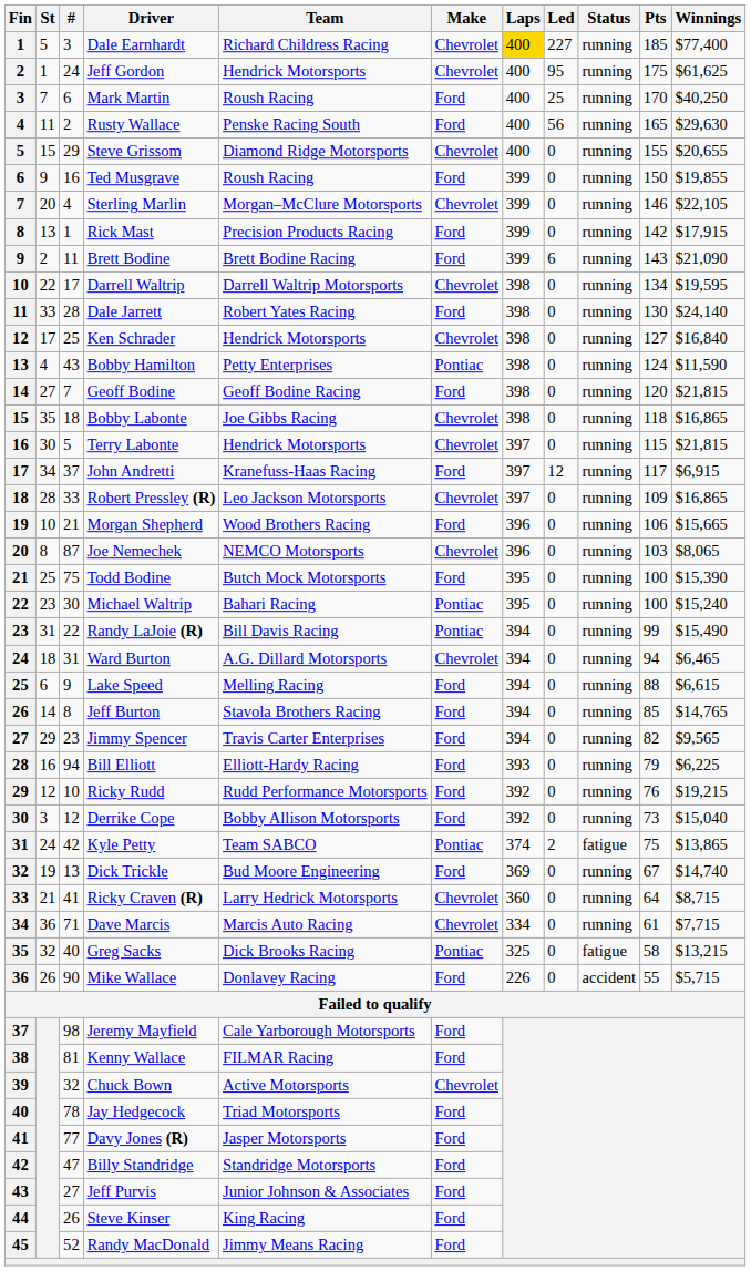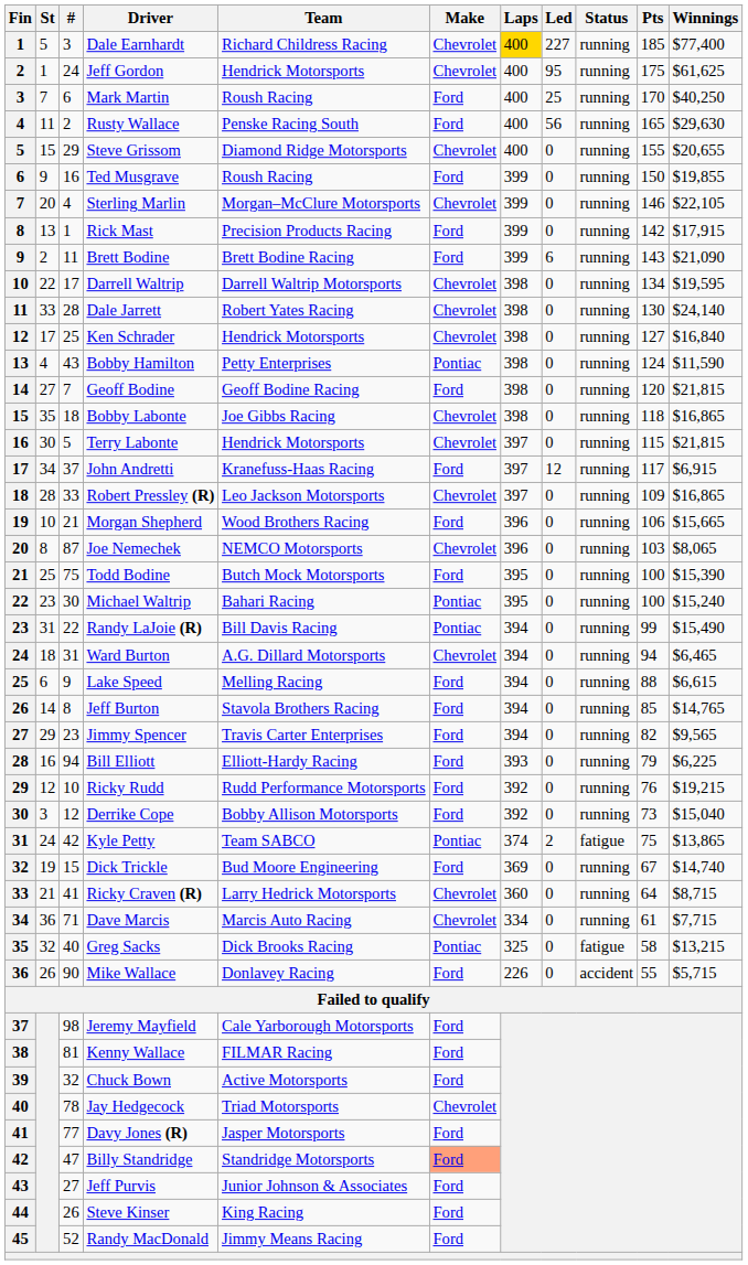 <table class="wikitable" style="font-size:95%">
 <tr>
 <th>Fin</th>
 <th>St</th>
 <th>#</th>
 <th>Driver</th>
 <th>Team</th>
 <th>Make</th>
 <th>Laps</th>
 <th>Led</th>
 <th>Status</th>
 <th>Pts</th>
 <th>Winnings</th>
 </tr>
 <tr>
 <th>1</th>
 <td>5</td>
 <td>3</td>
 <td><a href='#'>Dale Earnhardt</a></td>
 <td><a href='#'>Richard Childress Racing</a></td>
 <td><a href='#'>Chevrolet</a></td>
 <td style="background: gold;">400</td>
 <td>227</td>
 <td>running</td>
 <td>185</td>
 <td>$77,400</td>
 </tr>
 <tr>
 <th>2</th>
 <td>1</td>
 <td>24</td>
 <td><a href='#'>Jeff Gordon</a></td>
 <td><a href='#'>Hendrick Motorsports</a></td>
 <td><a href='#'>Chevrolet</a></td>
 <td>400</td>
 <td>95</td>
 <td>running</td>
 <td>175</td>
 <td>$61,625</td>
 </tr>
 <tr>
 <th>3</th>
 <td>7</td>
 <td>6</td>
 <td><a href='#'>Mark Martin</a></td>
 <td><a href='#'>Roush Racing</a></td>
 <td><a href='#'>Ford</a></td>
 <td>400</td>
 <td>25</td>
 <td>running</td>
 <td>170</td>
 <td>$40,250</td>
 </tr>
 <tr>
 <th>4</th>
 <td>11</td>
 <td>2</td>
 <td><a href='#'>Rusty Wallace</a></td>
 <td><a href='#'>Penske Racing South</a></td>
 <td><a href='#'>Ford</a></td>
 <td>400</td>
 <td>56</td>
 <td>running</td>
 <td>165</td>
 <td>$29,630</td>
 </tr>
 <tr>
 <th>5</th>
 <td>15</td>
 <td>29</td>
 <td><a href='#'>Steve Grissom</a></td>
 <td><a href='#'>Diamond Ridge Motorsports</a></td>
 <td><a href='#'>Chevrolet</a></td>
 <td>400</td>
 <td>0</td>
 <td>running</td>
 <td>155</td>
 <td>$20,655</td>
 </tr>
 <tr>
 <th>6</th>
 <td>9</td>
 <td>16</td>
 <td><a href='#'>Ted Musgrave</a></td>
 <td><a href='#'>Roush Racing</a></td>
 <td><a href='#'>Ford</a></td>
 <td>399</td>
 <td>0</td>
 <td>running</td>
 <td>150</td>
 <td>$19,855</td>
 </tr>
 <tr>
 <th>7</th>
 <td>20</td>
 <td>4</td>
 <td><a href='#'>Sterling Marlin</a></td>
 <td><a href='#'>Morgan–McClure Motorsports</a></td>
 <td><a href='#'>Chevrolet</a></td>
 <td>399</td>
 <td>0</td>
 <td>running</td>
 <td>146</td>
 <td>$22,105</td>
 </tr>
 <tr>
 <th>8</th>
 <td>13</td>
 <td>1</td>
 <td><a href='#'>Rick Mast</a></td>
 <td><a href='#'>Precision Products Racing</a></td>
 <td><a href='#'>Ford</a></td>
 <td>399</td>
 <td>0</td>
 <td>running</td>
 <td>142</td>
 <td>$17,915</td>
 </tr>
 <tr>
 <th>9</th>
 <td>2</td>
 <td>11</td>
 <td><a href='#'>Brett Bodine</a></td>
 <td><a href='#'>Brett Bodine Racing</a></td>
 <td><a href='#'>Ford</a></td>
 <td>399</td>
 <td>6</td>
 <td>running</td>
 <td>143</td>
 <td>$21,090</td>
 </tr>
 <tr>
 <th>10</th>
 <td>22</td>
 <td>17</td>
 <td><a href='#'>Darrell Waltrip</a></td>
 <td><a href='#'>Darrell Waltrip Motorsports</a></td>
 <td><a href='#'>Chevrolet</a></td>
 <td>398</td>
 <td>0</td>
 <td>running</td>
 <td>134</td>
 <td>$19,595</td>
 </tr>
 <tr>
 <th>11</th>
 <td>33</td>
 <td>28</td>
 <td><a href='#'>Dale Jarrett</a></td>
 <td><a href='#'>Robert Yates Racing</a></td>
-<td><a href='#'>Ford</a></td>
+<td><a href='#'>Chevrolet</a></td>
 <td>398</td>
 <td>0</td>
 <td>running</td>
 <td>130</td>
 <td>$24,140</td>
 </tr>
 <tr>
 <th>12</th>
 <td>17</td>
 <td>25</td>
 <td><a href='#'>Ken Schrader</a></td>
 <td><a href='#'>Hendrick Motorsports</a></td>
 <td><a href='#'>Chevrolet</a></td>
 <td>398</td>
 <td>0</td>
 <td>running</td>
 <td>127</td>
 <td>$16,840</td>
 </tr>
 <tr>
 <th>13</th>
 <td>4</td>
 <td>43</td>
 <td><a href='#'>Bobby Hamilton</a></td>
 <td><a href='#'>Petty Enterprises</a></td>
 <td><a href='#'>Pontiac</a></td>
 <td>398</td>
 <td>0</td>
 <td>running</td>
 <td>124</td>
 <td>$11,590</td>
 </tr>
 <tr>
 <th>14</th>
 <td>27</td>
 <td>7</td>
 <td><a href='#'>Geoff Bodine</a></td>
 <td><a href='#'>Geoff Bodine Racing</a></td>
 <td><a href='#'>Ford</a></td>
 <td>398</td>
 <td>0</td>
 <td>running</td>
 <td>120</td>
 <td>$21,815</td>
 </tr>
 <tr>
 <th>15</th>
 <td>35</td>
 <td>18</td>
 <td><a href='#'>Bobby Labonte</a></td>
 <td><a href='#'>Joe Gibbs Racing</a></td>
 <td><a href='#'>Chevrolet</a></td>
 <td>398</td>
 <td>0</td>
 <td>running</td>
 <td>118</td>
 <td>$16,865</td>
 </tr>
 <tr>
 <th>16</th>
 <td>30</td>
 <td>5</td>
 <td><a href='#'>Terry Labonte</a></td>
 <td><a href='#'>Hendrick Motorsports</a></td>
 <td><a href='#'>Chevrolet</a></td>
 <td>397</td>
 <td>0</td>
 <td>running</td>
 <td>115</td>
 <td>$21,815</td>
 </tr>
 <tr>
 <th>17</th>
 <td>34</td>
 <td>37</td>
 <td><a href='#'>John Andretti</a></td>
 <td><a href='#'>Kranefuss-Haas Racing</a></td>
 <td><a href='#'>Ford</a></td>
 <td>397</td>
 <td>12</td>
 <td>running</td>
 <td>117</td>
 <td>$6,915</td>
 </tr>
 <tr>
 <th>18</th>
 <td>28</td>
 <td>33</td>
 <td><a href='#'>Robert Pressley</a> <strong>(R)</strong></td>
 <td><a href='#'>Leo Jackson Motorsports</a></td>
 <td><a href='#'>Chevrolet</a></td>
 <td>397</td>
 <td>0</td>
 <td>running</td>
 <td>109</td>
 <td>$16,865</td>
 </tr>
 <tr>
 <th>19</th>
 <td>10</td>
 <td>21</td>
 <td><a href='#'>Morgan Shepherd</a></td>
 <td><a href='#'>Wood Brothers Racing</a></td>
 <td><a href='#'>Ford</a></td>
 <td>396</td>
 <td>0</td>
 <td>running</td>
 <td>106</td>
 <td>$15,665</td>
 </tr>
 <tr>
 <th>20</th>
 <td>8</td>
 <td>87</td>
 <td><a href='#'>Joe Nemechek</a></td>
 <td><a href='#'>NEMCO Motorsports</a></td>
 <td><a href='#'>Chevrolet</a></td>
 <td>396</td>
 <td>0</td>
 <td>running</td>
 <td>103</td>
 <td>$8,065</td>
 </tr>
 <tr>
 <th>21</th>
 <td>25</td>
 <td>75</td>
 <td><a href='#'>Todd Bodine</a></td>
 <td><a href='#'>Butch Mock Motorsports</a></td>
 <td><a href='#'>Ford</a></td>
 <td>395</td>
 <td>0</td>
 <td>running</td>
 <td>100</td>
 <td>$15,390</td>
 </tr>
 <tr>
 <th>22</th>
 <td>23</td>
 <td>30</td>
 <td><a href='#'>Michael Waltrip</a></td>
 <td><a href='#'>Bahari Racing</a></td>
 <td><a href='#'>Pontiac</a></td>
 <td>395</td>
 <td>0</td>
 <td>running</td>
 <td>100</td>
 <td>$15,240</td>
 </tr>
 <tr>
 <th>23</th>
 <td>31</td>
 <td>22</td>
 <td><a href='#'>Randy LaJoie</a> <strong>(R)</strong></td>
 <td><a href='#'>Bill Davis Racing</a></td>
 <td><a href='#'>Pontiac</a></td>
 <td>394</td>
 <td>0</td>
 <td>running</td>
 <td>99</td>
 <td>$15,490</td>
 </tr>
 <tr>
 <th>24</th>
 <td>18</td>
 <td>31</td>
 <td><a href='#'>Ward Burton</a></td>
 <td><a href='#'>A.G. Dillard Motorsports</a></td>
 <td><a href='#'>Chevrolet</a></td>
 <td>394</td>
 <td>0</td>
 <td>running</td>
 <td>94</td>
 <td>$6,465</td>
 </tr>
 <tr>
 <th>25</th>
 <td>6</td>
 <td>9</td>
 <td><a href='#'>Lake Speed</a></td>
 <td><a href='#'>Melling Racing</a></td>
 <td><a href='#'>Ford</a></td>
 <td>394</td>
 <td>0</td>
 <td>running</td>
 <td>88</td>
 <td>$6,615</td>
 </tr>
 <tr>
 <th>26</th>
 <td>14</td>
 <td>8</td>
 <td><a href='#'>Jeff Burton</a></td>
 <td><a href='#'>Stavola Brothers Racing</a></td>
 <td><a href='#'>Ford</a></td>
 <td>394</td>
 <td>0</td>
 <td>running</td>
 <td>85</td>
 <td>$14,765</td>
 </tr>
 <tr>
 <th>27</th>
 <td>29</td>
 <td>23</td>
 <td><a href='#'>Jimmy Spencer</a></td>
 <td><a href='#'>Travis Carter Enterprises</a></td>
 <td><a href='#'>Ford</a></td>
 <td>394</td>
 <td>0</td>
 <td>running</td>
 <td>82</td>
 <td>$9,565</td>
 </tr>
 <tr>
 <th>28</th>
 <td>16</td>
 <td>94</td>
 <td><a href='#'>Bill Elliott</a></td>
 <td><a href='#'>Elliott-Hardy Racing</a></td>
 <td><a href='#'>Ford</a></td>
 <td>393</td>
 <td>0</td>
 <td>running</td>
 <td>79</td>
 <td>$6,225</td>
 </tr>
 <tr>
 <th>29</th>
 <td>12</td>
 <td>10</td>
 <td><a href='#'>Ricky Rudd</a></td>
 <td><a href='#'>Rudd Performance Motorsports</a></td>
 <td><a href='#'>Ford</a></td>
 <td>392</td>
 <td>0</td>
 <td>running</td>
 <td>76</td>
 <td>$19,215</td>
 </tr>
 <tr>
 <th>30</th>
 <td>3</td>
 <td>12</td>
 <td><a href='#'>Derrike Cope</a></td>
 <td><a href='#'>Bobby Allison Motorsports</a></td>
 <td><a href='#'>Ford</a></td>
 <td>392</td>
 <td>0</td>
 <td>running</td>
 <td>73</td>
 <td>$15,040</td>
 </tr>
 <tr>
 <th>31</th>
 <td>24</td>
 <td>42</td>
 <td><a href='#'>Kyle Petty</a></td>
 <td><a href='#'>Team SABCO</a></td>
 <td><a href='#'>Pontiac</a></td>
 <td>374</td>
 <td>2</td>
 <td>fatigue</td>
 <td>75</td>
 <td>$13,865</td>
 </tr>
 <tr>
 <th>32</th>
 <td>19</td>
-<td>13</td>
+<td>15</td>
 <td><a href='#'>Dick Trickle</a></td>
 <td><a href='#'>Bud Moore Engineering</a></td>
 <td><a href='#'>Ford</a></td>
 <td>369</td>
 <td>0</td>
 <td>running</td>
 <td>67</td>
 <td>$14,740</td>
 </tr>
 <tr>
 <th>33</th>
 <td>21</td>
 <td>41</td>
 <td><a href='#'>Ricky Craven</a> <strong>(R)</strong></td>
 <td><a href='#'>Larry Hedrick Motorsports</a></td>
 <td><a href='#'>Chevrolet</a></td>
 <td>360</td>
 <td>0</td>
 <td>running</td>
 <td>64</td>
 <td>$8,715</td>
 </tr>
 <tr>
 <th>34</th>
 <td>36</td>
 <td>71</td>
 <td><a href='#'>Dave Marcis</a></td>
 <td><a href='#'>Marcis Auto Racing</a></td>
 <td><a href='#'>Chevrolet</a></td>
 <td>334</td>
 <td>0</td>
 <td>running</td>
 <td>61</td>
 <td>$7,715</td>
 </tr>
 <tr>
 <th>35</th>
 <td>32</td>
 <td>40</td>
 <td><a href='#'>Greg Sacks</a></td>
 <td><a href='#'>Dick Brooks Racing</a></td>
 <td><a href='#'>Pontiac</a></td>
 <td>325</td>
 <td>0</td>
 <td>fatigue</td>
 <td>58</td>
 <td>$13,215</td>
 </tr>
 <tr>
 <th>36</th>
 <td>26</td>
 <td>90</td>
 <td><a href='#'>Mike Wallace</a></td>
 <td><a href='#'>Donlavey Racing</a></td>
 <td><a href='#'>Ford</a></td>
 <td>226</td>
 <td>0</td>
 <td>accident</td>
 <td>55</td>
 <td>$5,715</td>
 </tr>
 <tr>
 <th colspan="11">Failed to qualify</th>
 </tr>
 <tr>
 <th>37</th>
 <th rowspan="9"></th>
 <td>98</td>
 <td><a href='#'>Jeremy Mayfield</a></td>
 <td><a href='#'>Cale Yarborough Motorsports</a></td>
 <td><a href='#'>Ford</a></td>
 <th colspan="5" rowspan="9"></th>
 </tr>
 <tr>
 <th>38</th>
 <td>81</td>
 <td><a href='#'>Kenny Wallace</a></td>
 <td><a href='#'>FILMAR Racing</a></td>
 <td><a href='#'>Ford</a></td>
 </tr>
 <tr>
 <th>39</th>
 <td>32</td>
 <td><a href='#'>Chuck Bown</a></td>
 <td><a href='#'>Active Motorsports</a></td>
-<td><a href='#'>Chevrolet</a></td>
+<td><a href='#'>Ford</a></td>
 </tr>
 <tr>
 <th>40</th>
 <td>78</td>
 <td><a href='#'>Jay Hedgecock</a></td>
 <td><a href='#'>Triad Motorsports</a></td>
-<td><a href='#'>Ford</a></td>
+<td><a href='#'>Chevrolet</a></td>
 </tr>
 <tr>
 <th>41</th>
 <td>77</td>
 <td><a href='#'>Davy Jones</a> <strong>(R)</strong></td>
 <td><a href='#'>Jasper Motorsports</a></td>
 <td><a href='#'>Ford</a></td>
 </tr>
 <tr>
 <th>42</th>
 <td>47</td>
 <td><a href='#'>Billy Standridge</a></td>
 <td><a href='#'>Standridge Motorsports</a></td>
-<td><a href='#'>Ford</a></td>
+<td style="background: lightsalmon;"><a href='#'>Ford</a></td>
 </tr>
 <tr>
 <th>43</th>
 <td>27</td>
 <td><a href='#'>Jeff Purvis</a></td>
 <td><a href='#'>Junior Johnson & Associates</a></td>
 <td><a href='#'>Ford</a></td>
 </tr>
 <tr>
 <th>44</th>
 <td>26</td>
 <td><a href='#'>Steve Kinser</a></td>
 <td><a href='#'>King Racing</a></td>
 <td><a href='#'>Ford</a></td>
 </tr>
 <tr>
 <th>45</th>
 <td>52</td>
 <td><a href='#'>Randy MacDonald</a></td>
 <td><a href='#'>Jimmy Means Racing</a></td>
 <td><a href='#'>Ford</a></td>
 </tr>
 <tr>
 <th colspan="11"></th>
 </tr>
 </table>
